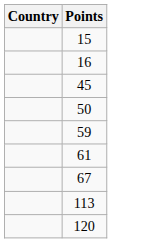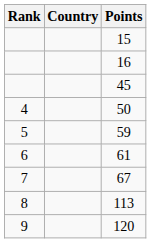 <table class="wikitable sortable" style=" text-align:center; font-size:95%;">
 <tr>
+<th>Rank</th>
 <th>Country</th>
 <th>Points</th>
 </tr>
 <tr>
+<td></td>
 <td align=left></td>
 <td>15</td>
 </tr>
 <tr>
+<td></td>
 <td align=left></td>
 <td>16</td>
 </tr>
 <tr>
+<td></td>
 <td align=left></td>
 <td>45</td>
 </tr>
 <tr>
+<td>4</td>
 <td align=left></td>
 <td>50</td>
 </tr>
 <tr>
+<td>5</td>
 <td align=left></td>
 <td>59</td>
 </tr>
 <tr>
+<td>6</td>
 <td align=left></td>
 <td>61</td>
 </tr>
 <tr>
+<td>7</td>
 <td align=left></td>
 <td>67</td>
 </tr>
 <tr>
+<td>8</td>
 <td align=left></td>
 <td>113</td>
 </tr>
 <tr>
+<td>9</td>
 <td align=left></td>
 <td>120</td>
 </tr>
 </table>
